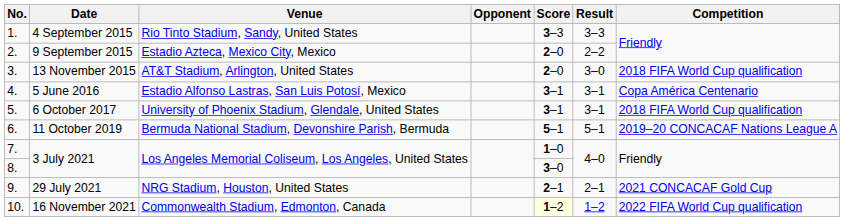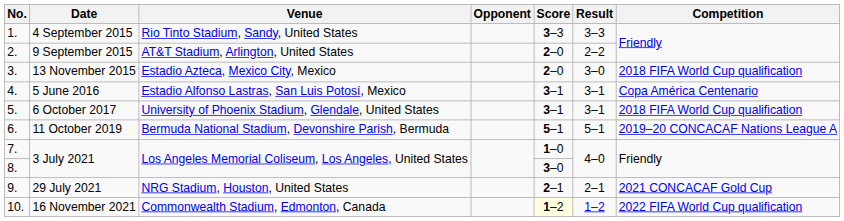 <table class="wikitable plainrowheaders sortable">
 <tr>
 <th>No.</th>
 <th>Date</th>
 <th>Venue</th>
 <th>Opponent</th>
 <th>Score</th>
 <th>Result</th>
 <th>Competition</th>
 </tr>
 <tr>
 <td>1.</td>
 <td>4 September 2015</td>
 <td><a href='#'>Rio Tinto Stadium</a>, <a href='#'>Sandy</a>, United States</td>
 <td></td>
 <td align=center><strong>3</strong>–3</td>
 <td align=center>3–3</td>
 <td rowspan=2><a href='#'>Friendly</a></td>
 </tr>
 <tr>
 <td>2.</td>
 <td>9 September 2015</td>
-<td><a href='#'>Estadio Azteca</a>, <a href='#'>Mexico City</a>, Mexico</td>
+<td><a href='#'>AT&T Stadium</a>, <a href='#'>Arlington</a>, United States</td>
 <td></td>
 <td align=center><strong>2</strong>–0</td>
 <td align=center>2–2</td>
 </tr>
 <tr>
 <td>3.</td>
 <td>13 November 2015</td>
-<td><a href='#'>AT&T Stadium</a>, <a href='#'>Arlington</a>, United States</td>
+<td><a href='#'>Estadio Azteca</a>, <a href='#'>Mexico City</a>, Mexico</td>
 <td></td>
 <td align=center><strong>2</strong>–0</td>
 <td align=center>3–0</td>
 <td><a href='#'>2018 FIFA World Cup qualification</a></td>
 </tr>
 <tr>
 <td>4.</td>
 <td>5 June 2016</td>
 <td><a href='#'>Estadio Alfonso Lastras</a>, <a href='#'>San Luis Potosí</a>, Mexico</td>
 <td></td>
 <td align=center><strong>3</strong>–1</td>
 <td align=center>3–1</td>
 <td><a href='#'>Copa América Centenario</a></td>
 </tr>
 <tr>
 <td>5.</td>
 <td>6 October 2017</td>
 <td><a href='#'>University of Phoenix Stadium</a>, <a href='#'>Glendale</a>, United States</td>
 <td></td>
 <td align=center><strong>3</strong>–1</td>
 <td align=center>3–1</td>
 <td><a href='#'>2018 FIFA World Cup qualification</a></td>
 </tr>
 <tr>
 <td>6.</td>
 <td>11 October 2019</td>
 <td><a href='#'>Bermuda National Stadium</a>, <a href='#'>Devonshire Parish</a>, Bermuda</td>
 <td></td>
 <td align=center><strong>5</strong>–1</td>
 <td Align=center>5–1</td>
 <td><a href='#'>2019–20 CONCACAF Nations League A</a></td>
 </tr>
 <tr>
 <td>7.</td>
 <td rowspan="2">3 July 2021</td>
 <td rowspan="2"><a href='#'>Los Angeles Memorial Coliseum</a>, <a href='#'>Los Angeles</a>, United States</td>
 <td rowspan="2"></td>
 <td align=center><strong>1</strong>–0</td>
 <td rowspan="2" align=center>4–0</td>
 <td rowspan="2">Friendly</td>
 </tr>
 <tr>
 <td>8.</td>
 <td align=center><strong>3</strong>–0</td>
 </tr>
 <tr>
 <td>9.</td>
 <td>29 July 2021</td>
 <td><a href='#'>NRG Stadium</a>, <a href='#'>Houston</a>, United States</td>
 <td></td>
 <td align=center><strong>2</strong>–1</td>
 <td Align=center>2–1</td>
 <td><a href='#'>2021 CONCACAF Gold Cup</a></td>
 </tr>
 <tr>
 <td>10.</td>
 <td>16 November 2021</td>
 <td><a href='#'>Commonwealth Stadium</a>, <a href='#'>Edmonton</a>, Canada</td>
 <td></td>
 <td align=center style="background: lightyellow;"><strong>1</strong>–2</td>
 <td Align=center><a href='#'>1–2</a></td>
 <td><a href='#'>2022 FIFA World Cup qualification</a></td>
 </tr>
 </table>
